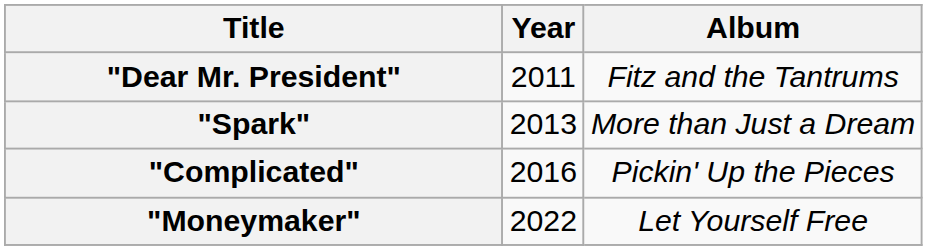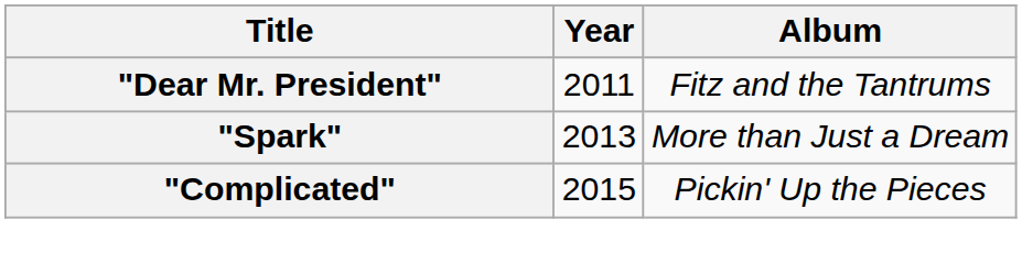 <table class="wikitable plainrowheaders" style="text-align:center;">
 <tr>
 <th scope="col" style="width:16em;">Title</th>
 <th scope="col" style="width:2em;">Year</th>
 <th scope="col">Album</th>
 </tr>
 <tr>
 <th scope="row">"Dear Mr. President"</th>
 <td>2011</td>
 <td align="center"><em>Fitz and the Tantrums</em></td>
 </tr>
 <tr>
 <th scope="row">"Spark"</th>
 <td>2013</td>
 <td align="center"><em>More than Just a Dream</em></td>
 </tr>
 <tr>
 <th scope="row">"Complicated"</th>
-<td>2016</td>
+<td>2015</td>
 <td align="center"><em>Pickin' Up the Pieces</em></td>
 </tr>
-<tr>
-<th scope="row">"Moneymaker"</th>
-<td>2022</td>
-<td align="center"><em>Let Yourself Free</em></td>
-</tr>
 </table>
